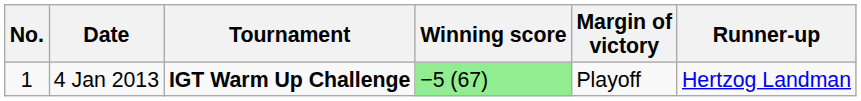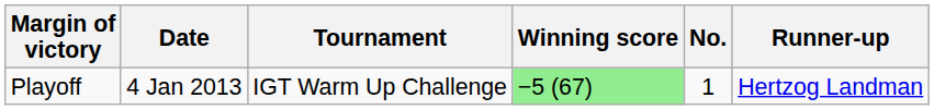 <table class="wikitable" style="font-size:95%;">
 <tr>
-<th>No.</th>
+<th>Margin of<br>victory</th>
 <th>Date</th>
 <th>Tournament</th>
 <th>Winning score</th>
-<th>Margin of<br>victory</th>
+<th>No.</th>
 <th>Runner-up</th>
 </tr>
 <tr>
+<td>Playoff</td>
+<td align=right>4 Jan 2013</td>
+<td>IGT Warm Up Challenge</td>
+<td style="background: lightgreen;">−5 (67)</td>
 <td align=center>1</td>
-<td align=right>4 Jan 2013</td>
-<td><strong>IGT Warm Up Challenge</strong></td>
-<td style="background: lightgreen;">−5 (67)</td>
-<td>Playoff</td>
 <td> <a href='#'>Hertzog Landman</a></td>
 </tr>
 </table>
